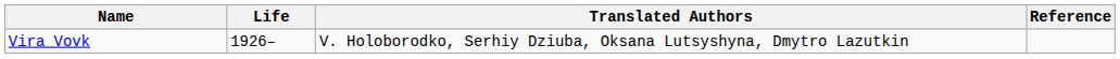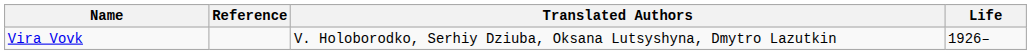 <table class="wikitable sortable">
 <tr>
 <th width="20%">Name</th>
+<th width="8%   ">Reference</th>
+<th width="*">Translated Authors</th>
 <th width="8%">Life</th>
-<th width="*">Translated Authors</th>
-<th width="8%   ">Reference</th>
 </tr>
 <tr>
 <td><a href='#'>Vira Vovk</a></td>
+<td></td>
+<td>V. Holoborodko, Serhiy Dziuba, Oksana Lutsyshyna, Dmytro Lazutkin</td>
 <td>1926–</td>
-<td>V. Holoborodko, Serhiy Dziuba, Oksana Lutsyshyna, Dmytro Lazutkin</td>
-<td></td>
 </tr>
 </table>
